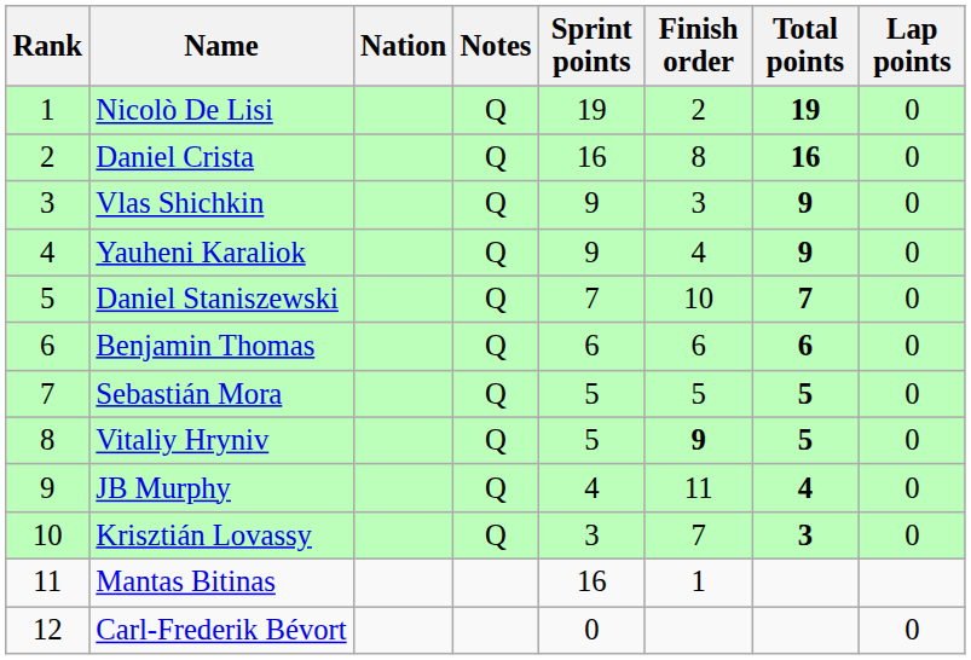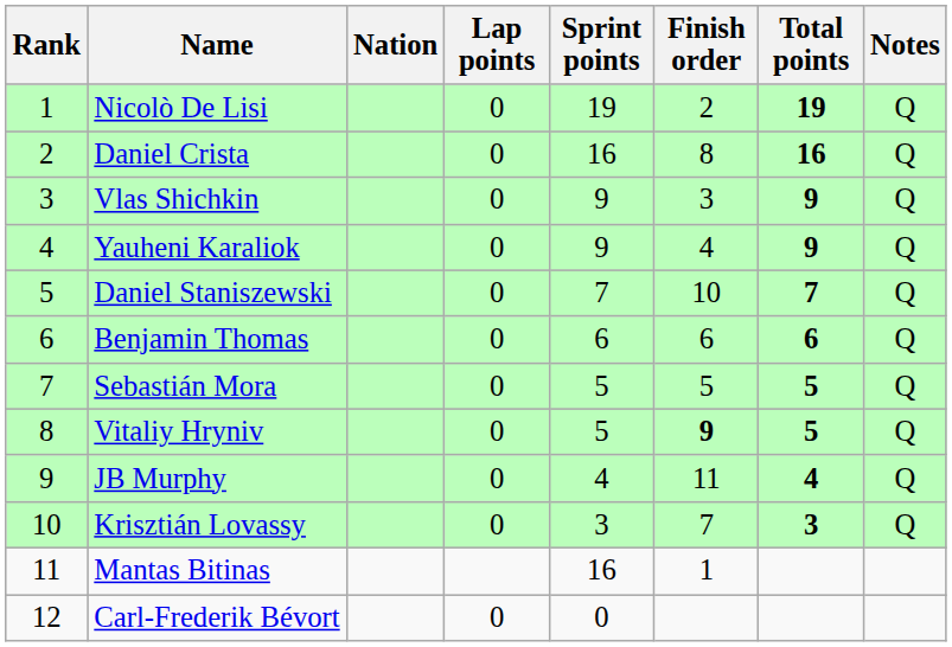 <table class="wikitable sortable" style="text-align:center">
 <tr>
 <th>Rank</th>
 <th>Name</th>
 <th>Nation</th>
-<th>Notes</th>
+<th width=50>Lap points</th>
 <th width=50>Sprint points</th>
 <th width=50>Finish order</th>
 <th width=50>Total points</th>
-<th width=50>Lap points</th>
+<th>Notes</th>
 </tr>
 <tr bgcolor=bbffbb>
 <td>1</td>
 <td align=left><a href='#'>Nicolò De Lisi</a></td>
 <td align=left></td>
-<td>Q</td>
+<td>0</td>
 <td>19</td>
 <td>2</td>
 <td><strong>19</strong></td>
-<td>0</td>
+<td>Q</td>
 </tr>
 <tr bgcolor=bbffbb>
 <td>2</td>
 <td align=left><a href='#'>Daniel Crista</a></td>
 <td align=left></td>
-<td>Q</td>
+<td>0</td>
 <td>16</td>
 <td>8</td>
 <td><strong>16</strong></td>
-<td>0</td>
+<td>Q</td>
 </tr>
 <tr bgcolor=bbffbb>
 <td>3</td>
 <td align=left><a href='#'>Vlas Shichkin</a></td>
 <td align=left></td>
-<td>Q</td>
+<td>0</td>
 <td>9</td>
 <td>3</td>
 <td><strong>9</strong></td>
-<td>0</td>
+<td>Q</td>
 </tr>
 <tr bgcolor=bbffbb>
 <td>4</td>
 <td align=left><a href='#'>Yauheni Karaliok</a></td>
 <td align=left></td>
-<td>Q</td>
+<td>0</td>
 <td>9</td>
 <td>4</td>
 <td><strong>9</strong></td>
-<td>0</td>
+<td>Q</td>
 </tr>
 <tr bgcolor=bbffbb>
 <td>5</td>
 <td align=left><a href='#'>Daniel Staniszewski</a></td>
 <td align=left></td>
-<td>Q</td>
+<td>0</td>
 <td>7</td>
 <td>10</td>
 <td><strong>7</strong></td>
-<td>0</td>
+<td>Q</td>
 </tr>
 <tr bgcolor=bbffbb>
 <td>6</td>
 <td align=left><a href='#'>Benjamin Thomas</a></td>
 <td align=left></td>
-<td>Q</td>
+<td>0</td>
 <td>6</td>
 <td>6</td>
 <td><strong>6</strong></td>
-<td>0</td>
+<td>Q</td>
 </tr>
 <tr bgcolor=bbffbb>
 <td>7</td>
 <td align=left><a href='#'>Sebastián Mora</a></td>
 <td align=left></td>
-<td>Q</td>
+<td>0</td>
 <td>5</td>
 <td>5</td>
 <td><strong>5</strong></td>
-<td>0</td>
+<td>Q</td>
 </tr>
 <tr bgcolor=bbffbb>
 <td>8</td>
 <td align=left><a href='#'>Vitaliy Hryniv</a></td>
 <td align=left></td>
-<td>Q</td>
+<td>0</td>
 <td>5</td>
 <td><strong>9</strong></td>
 <td><strong>5</strong></td>
-<td>0</td>
+<td>Q</td>
 </tr>
 <tr bgcolor=bbffbb>
 <td>9</td>
 <td align=left><a href='#'>JB Murphy</a></td>
 <td align=left></td>
-<td>Q</td>
+<td>0</td>
 <td>4</td>
 <td>11</td>
 <td><strong>4</strong></td>
-<td>0</td>
+<td>Q</td>
 </tr>
 <tr bgcolor=bbffbb>
 <td>10</td>
 <td align=left><a href='#'>Krisztián Lovassy</a></td>
 <td align=left></td>
-<td>Q</td>
+<td>0</td>
 <td>3</td>
 <td>7</td>
 <td><strong>3</strong></td>
-<td>0</td>
+<td>Q</td>
 </tr>
 <tr>
 <td>11</td>
 <td align=left><a href='#'>Mantas Bitinas</a></td>
 <td align=left></td>
 <td></td>
 <td>16</td>
 <td>1</td>
 <td><strong></strong></td>
 <td></td>
 </tr>
 <tr>
 <td>12</td>
 <td align=left><a href='#'>Carl-Frederik Bévort</a></td>
 <td align=left></td>
-<td></td>
+<td>0</td>
 <td>0</td>
 <td></td>
 <td></td>
-<td>0</td>
+<td></td>
 </tr>
 </table>
